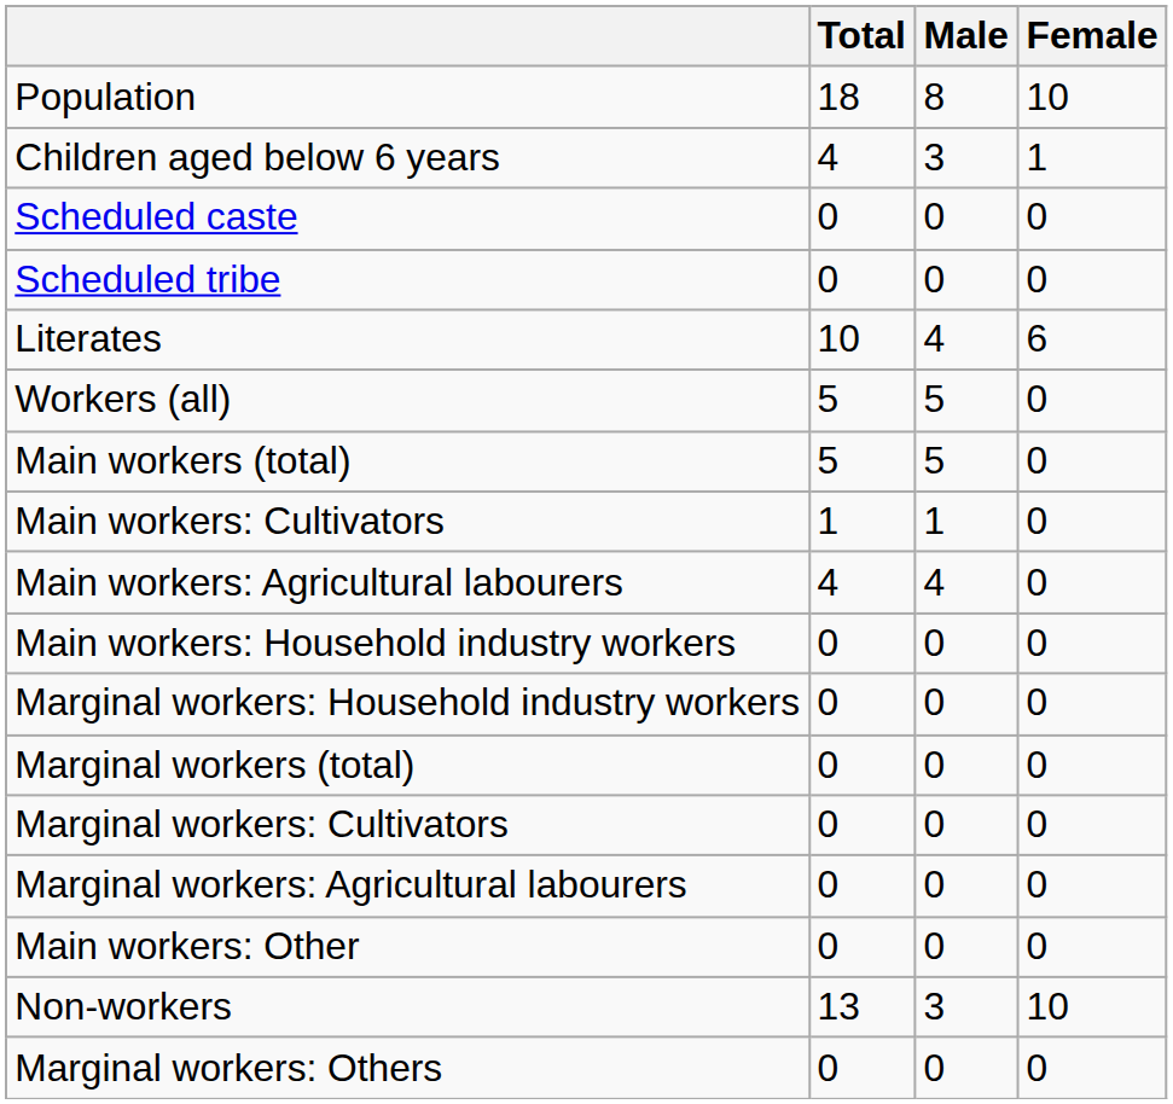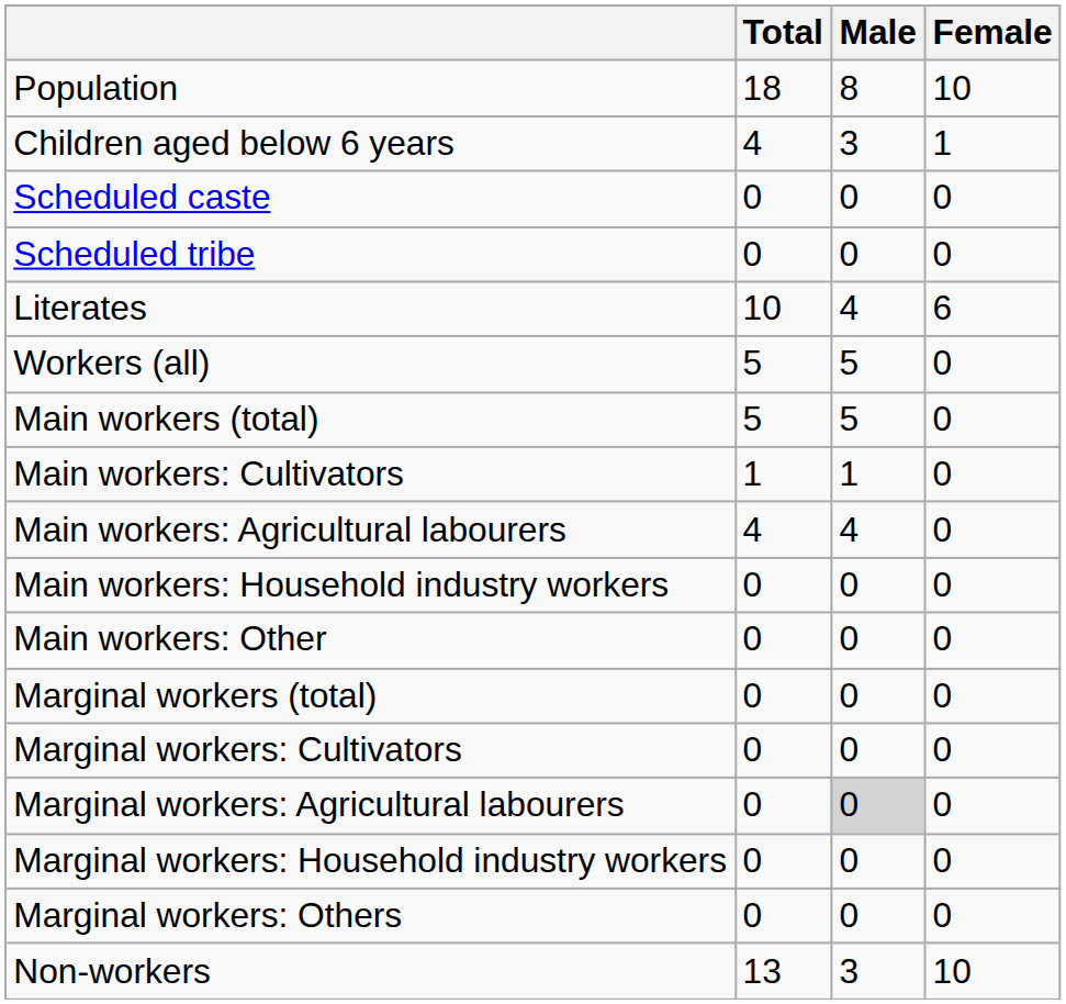 <table class="wikitable sortable">
 <tr>
 <th></th>
 <th>Total</th>
 <th>Male</th>
 <th>Female</th>
 </tr>
 <tr>
 <td>Population</td>
 <td>18</td>
 <td>8</td>
 <td>10</td>
 </tr>
 <tr>
 <td>Children aged below 6 years</td>
 <td>4</td>
 <td>3</td>
 <td>1</td>
 </tr>
 <tr>
 <td><a href='#'>Scheduled caste</a></td>
 <td>0</td>
 <td>0</td>
 <td>0</td>
 </tr>
 <tr>
 <td><a href='#'>Scheduled tribe</a></td>
 <td>0</td>
 <td>0</td>
 <td>0</td>
 </tr>
 <tr>
 <td>Literates</td>
 <td>10</td>
 <td>4</td>
 <td>6</td>
 </tr>
 <tr>
 <td>Workers (all)</td>
 <td>5</td>
 <td>5</td>
 <td>0</td>
 </tr>
 <tr>
 <td>Main workers (total)</td>
 <td>5</td>
 <td>5</td>
 <td>0</td>
 </tr>
 <tr>
 <td>Main workers: Cultivators</td>
 <td>1</td>
 <td>1</td>
 <td>0</td>
 </tr>
 <tr>
 <td>Main workers: Agricultural labourers</td>
 <td>4</td>
 <td>4</td>
 <td>0</td>
 </tr>
 <tr>
 <td>Main workers: Household industry workers</td>
 <td>0</td>
 <td>0</td>
 <td>0</td>
 </tr>
 <tr>
-<td>Marginal workers: Household industry workers</td>
+<td>Main workers: Other</td>
 <td>0</td>
 <td>0</td>
 <td>0</td>
 </tr>
 <tr>
 <td>Marginal workers (total)</td>
 <td>0</td>
 <td>0</td>
 <td>0</td>
 </tr>
 <tr>
 <td>Marginal workers: Cultivators</td>
 <td>0</td>
 <td>0</td>
 <td>0</td>
 </tr>
 <tr>
 <td>Marginal workers: Agricultural labourers</td>
 <td>0</td>
+<td style="background: lightgrey;">0</td>
+<td>0</td>
+</tr>
+<tr>
+<td>Marginal workers: Household industry workers</td>
+<td>0</td>
 <td>0</td>
 <td>0</td>
 </tr>
 <tr>
-<td>Main workers: Other</td>
+<td>Marginal workers: Others</td>
 <td>0</td>
 <td>0</td>
 <td>0</td>
 </tr>
 <tr>
 <td>Non-workers</td>
 <td>13</td>
 <td>3</td>
 <td>10</td>
 </tr>
-<tr>
-<td>Marginal workers: Others</td>
-<td>0</td>
-<td>0</td>
-<td>0</td>
-</tr>
 </table>
